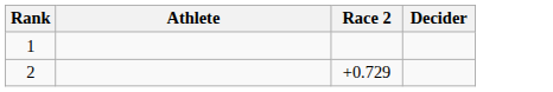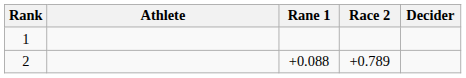 <table class=wikitable style="text-align:center">
 <tr>
 <th width=40>Rank</th>
 <th width=250>Athlete</th>
+<th width=60>Rane 1</th>
 <th width=60>Race 2</th>
 <th width=60>Decider</th>
 </tr>
 <tr>
 <td>1</td>
 <td align=left></td>
 <td></td>
 <td></td>
+<td></td>
 </tr>
 <tr>
 <td>2</td>
 <td align=left></td>
-<td>+0.729</td>
+<td>+0.088</td>
+<td>+0.789</td>
 <td></td>
 </tr>
 </table>
